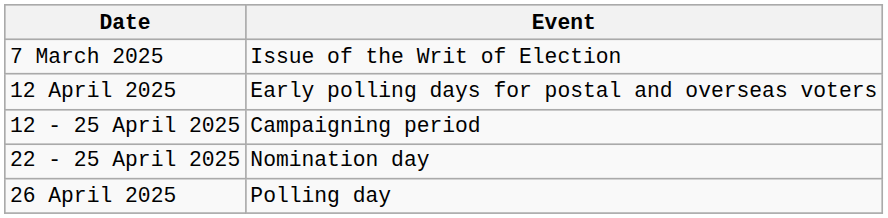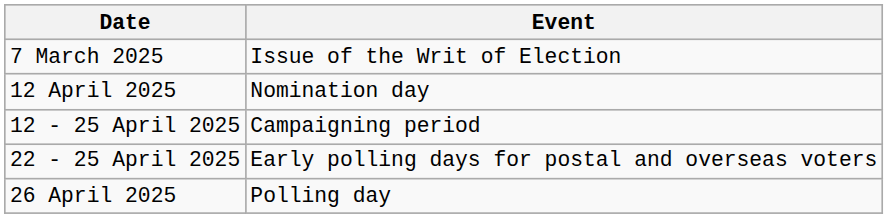 <table class="wikitable">
 <tr>
 <th>Date</th>
 <th>Event</th>
 </tr>
 <tr>
 <td>7 March 2025</td>
 <td>Issue of the Writ of Election</td>
 </tr>
 <tr>
 <td>12 April 2025</td>
-<td>Early polling days for postal and overseas voters</td>
+<td>Nomination day</td>
 </tr>
 <tr>
 <td>12 - 25 April 2025</td>
 <td>Campaigning period</td>
 </tr>
 <tr>
 <td>22 - 25 April 2025</td>
-<td>Nomination day</td>
+<td>Early polling days for postal and overseas voters</td>
 </tr>
 <tr>
 <td>26 April 2025</td>
 <td>Polling day</td>
 </tr>
 </table>
